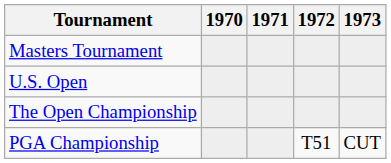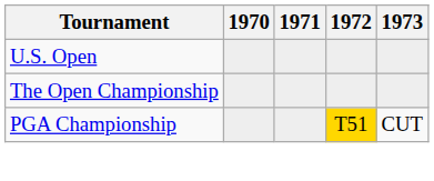 <table class="wikitable" style="font-size:95%;text-align:center;">
 <tr>
 <th>Tournament</th>
 <th>1970</th>
 <th>1971</th>
 <th>1972</th>
 <th>1973</th>
-</tr>
-<tr>
-<td align=left><a href='#'>Masters Tournament</a></td>
-<td style="background:#eeeeee;"></td>
-<td style="background:#eeeeee;"></td>
-<td style="background:#eeeeee;"></td>
-<td style="background:#eeeeee;"></td>
 </tr>
 <tr>
 <td align=left><a href='#'>U.S. Open</a></td>
 <td style="background:#eeeeee;"></td>
 <td style="background:#eeeeee;"></td>
 <td style="background:#eeeeee;"></td>
 <td style="background:#eeeeee;"></td>
 </tr>
 <tr>
 <td align=left><a href='#'>The Open Championship</a></td>
 <td style="background:#eeeeee;"></td>
 <td style="background:#eeeeee;"></td>
 <td style="background:#eeeeee;"></td>
 <td style="background:#eeeeee;"></td>
 </tr>
 <tr>
 <td align=left><a href='#'>PGA Championship</a></td>
 <td style="background:#eeeeee;"></td>
 <td style="background:#eeeeee;"></td>
-<td>T51</td>
+<td style="background: gold;">T51</td>
 <td>CUT</td>
 </tr>
 </table>
